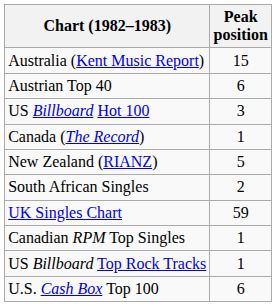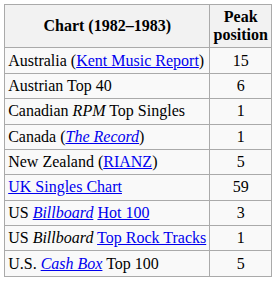 <table class="wikitable sortable">
 <tr>
 <th>Chart (1982–1983)</th>
 <th>Peak<br>position</th>
 </tr>
 <tr>
 <td>Australia (<a href='#'>Kent Music Report</a>)</td>
 <td style="text-align:center;">15</td>
 </tr>
 <tr>
 <td>Austrian Top 40</td>
 <td style="text-align:center;">6</td>
 </tr>
 <tr>
-<td>US <em><a href='#'>Billboard</a></em> <a href='#'>Hot 100</a></td>
-<td style="text-align:center;">3</td>
+<td>Canadian <em>RPM</em> Top Singles</td>
+<td style="text-align:center;">1</td>
 </tr>
 <tr>
 <td>Canada (<a href='#'><em>The Record</em></a>)</td>
 <td style="text-align:center;">1</td>
 </tr>
 <tr>
 <td>New Zealand (<a href='#'>RIANZ</a>)</td>
 <td style="text-align:center;">5</td>
 </tr>
 <tr>
-<td>South African Singles</td>
-<td style="text-align:center;">2</td>
-</tr>
-<tr>
 <td><a href='#'>UK Singles Chart</a></td>
 <td style="text-align:center;">59</td>
 </tr>
 <tr>
-<td>Canadian <em>RPM</em> Top Singles</td>
-<td style="text-align:center;">1</td>
+<td>US <em><a href='#'>Billboard</a></em> <a href='#'>Hot 100</a></td>
+<td style="text-align:center;">3</td>
 </tr>
 <tr>
 <td>US <em>Billboard</em> <a href='#'>Top Rock Tracks</a></td>
 <td style="text-align:center;">1</td>
 </tr>
 <tr>
 <td>U.S. <em><a href='#'>Cash Box</a></em> Top 100</td>
-<td style="text-align:center;">6</td>
+<td style="text-align:center;">5</td>
 </tr>
 </table>
